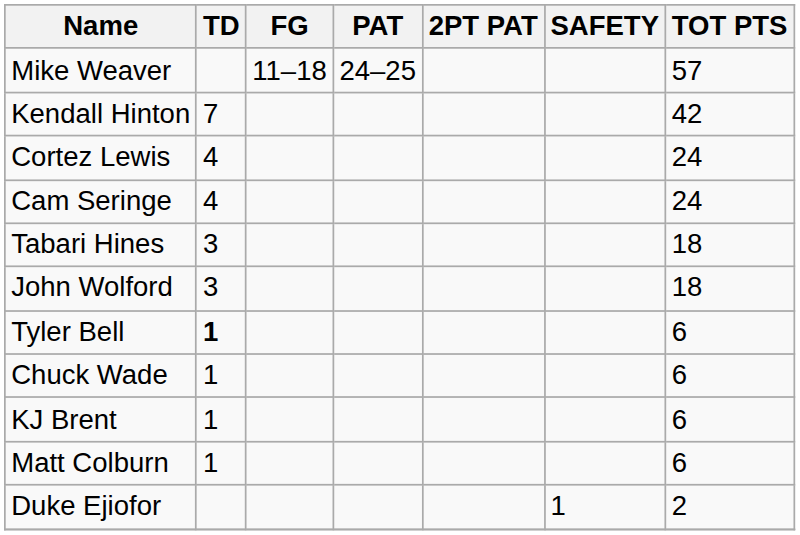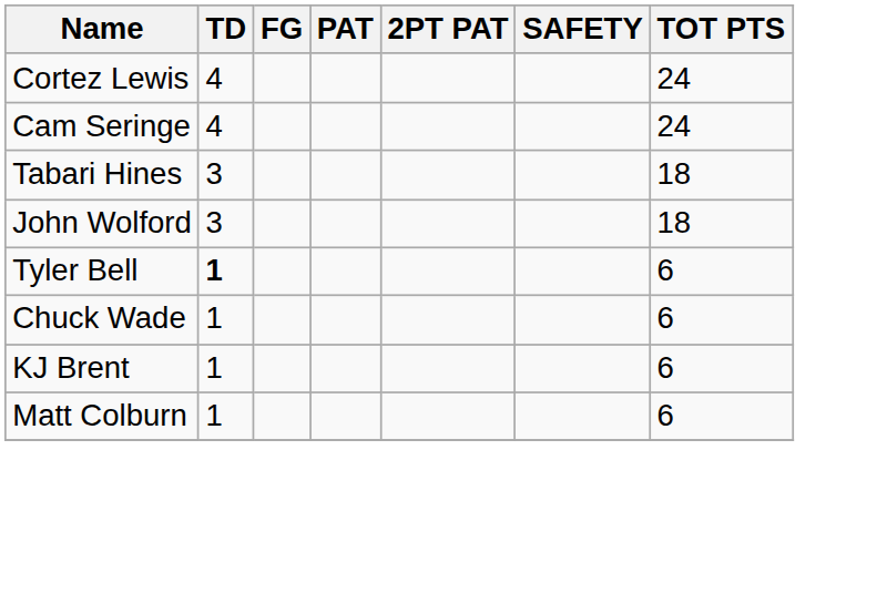 <table class="wikitable" style="white-space:nowrap;">
 <tr>
 <th>Name</th>
 <th>TD</th>
 <th>FG</th>
 <th>PAT</th>
 <th>2PT PAT</th>
 <th>SAFETY</th>
 <th>TOT PTS</th>
-</tr>
-<tr>
-<td>Mike Weaver</td>
-<td> </td>
-<td>11–18</td>
-<td>24–25</td>
-<td> </td>
-<td> </td>
-<td>57</td>
-</tr>
-<tr>
-<td>Kendall Hinton</td>
-<td>7</td>
-<td> </td>
-<td> </td>
-<td> </td>
-<td> </td>
-<td>42</td>
 </tr>
 <tr>
 <td>Cortez Lewis</td>
 <td>4</td>
 <td> </td>
 <td> </td>
 <td> </td>
 <td> </td>
 <td>24</td>
 </tr>
 <tr>
 <td>Cam Seringe</td>
 <td>4</td>
 <td> </td>
 <td> </td>
 <td> </td>
 <td> </td>
 <td>24</td>
 </tr>
 <tr>
 <td>Tabari Hines</td>
 <td>3</td>
 <td> </td>
 <td> </td>
 <td> </td>
 <td> </td>
 <td>18</td>
 </tr>
 <tr>
 <td>John Wolford</td>
 <td>3</td>
 <td> </td>
 <td> </td>
 <td> </td>
 <td> </td>
 <td>18</td>
 </tr>
 <tr>
 <td>Tyler Bell</td>
 <td><strong>1</strong></td>
 <td> </td>
 <td> </td>
 <td> </td>
 <td> </td>
 <td>6</td>
 </tr>
 <tr>
 <td>Chuck Wade</td>
 <td>1</td>
 <td> </td>
 <td> </td>
 <td> </td>
 <td> </td>
 <td>6</td>
 </tr>
 <tr>
 <td>KJ Brent</td>
 <td>1</td>
 <td> </td>
 <td> </td>
 <td> </td>
 <td> </td>
 <td>6</td>
 </tr>
 <tr>
 <td>Matt Colburn</td>
 <td>1</td>
 <td> </td>
 <td> </td>
 <td> </td>
 <td> </td>
 <td>6</td>
 </tr>
 <tr>
-<td>Duke Ejiofor</td>
-<td> </td>
-<td> </td>
-<td> </td>
-<td> </td>
-<td>1</td>
-<td>2</td>
-</tr>
-<tr>
 </tr>
 </table>
